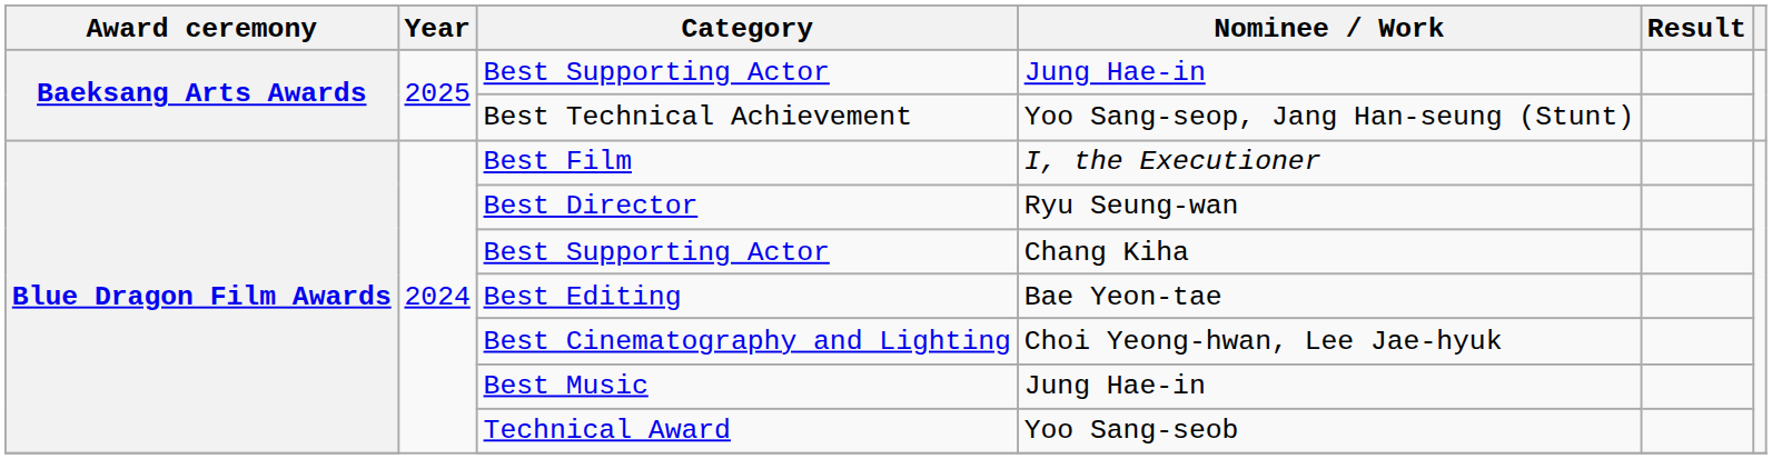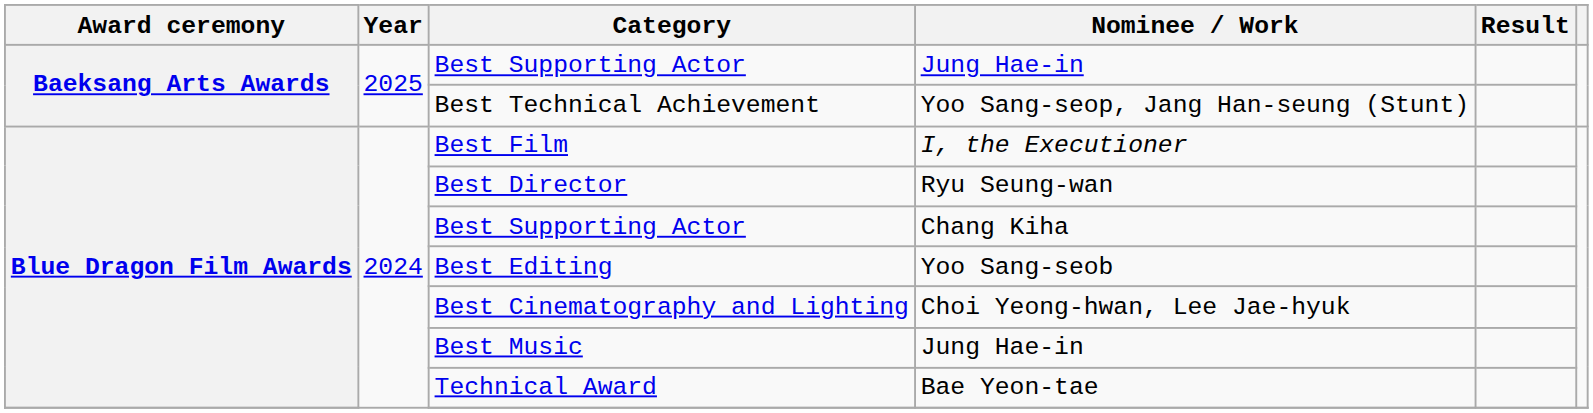 <table class="wikitable plainrowheaders sortable">
 <tr>
 <th scope="col">Award ceremony</th>
 <th scope="col">Year</th>
 <th scope="col">Category </th>
 <th scope="col">Nominee / Work </th>
 <th scope="col">Result</th>
 <th scope="col" class="unsortable"></th>
 </tr>
 <tr>
 <th scope="row" rowspan="2"><a href='#'>Baeksang Arts Awards</a></th>
 <td rowspan="2" style="text-align:center"><a href='#'>2025</a></td>
 <td><a href='#'>Best Supporting Actor</a></td>
 <td><a href='#'>Jung Hae-in</a></td>
 <td></td>
 <td rowspan="2" style="text-align:center"></td>
 </tr>
 <tr>
 <td>Best Technical Achievement</td>
 <td>Yoo Sang-seop, Jang Han-seung (Stunt)</td>
 <td></td>
 </tr>
 <tr>
 <th scope="row" rowspan="7"><a href='#'>Blue Dragon Film Awards</a></th>
 <td rowspan="10" style="text-align:center"><a href='#'>2024</a></td>
 <td><a href='#'>Best Film</a></td>
 <td><em>I, the Executioner</em></td>
 <td></td>
 <td rowspan="7" style="text-align:center;"></td>
 </tr>
 <tr>
 <td><a href='#'>Best Director</a></td>
 <td>Ryu Seung-wan</td>
 <td></td>
 </tr>
 <tr>
 <td><a href='#'>Best Supporting Actor</a></td>
 <td>Chang Kiha</td>
 <td></td>
 </tr>
 <tr>
 <td><a href='#'>Best Editing</a></td>
-<td>Bae Yeon-tae</td>
+<td>Yoo Sang-seob </td>
 <td></td>
 </tr>
 <tr>
 <td><a href='#'>Best Cinematography and Lighting</a></td>
 <td>Choi Yeong-hwan, Lee Jae-hyuk</td>
 <td></td>
 </tr>
 <tr>
 <td><a href='#'>Best Music</a></td>
 <td>Jung Hae-in</td>
 <td></td>
 </tr>
 <tr>
 <td><a href='#'>Technical Award</a></td>
-<td>Yoo Sang-seob </td>
+<td>Bae Yeon-tae</td>
 <td></td>
 </tr>
 <tr>
 </tr>
 </table>
